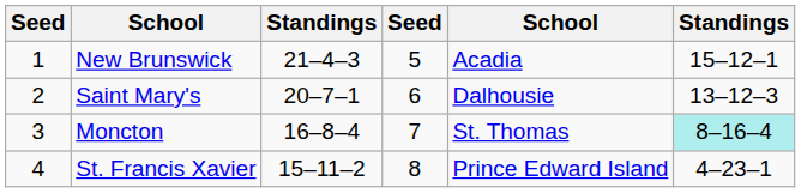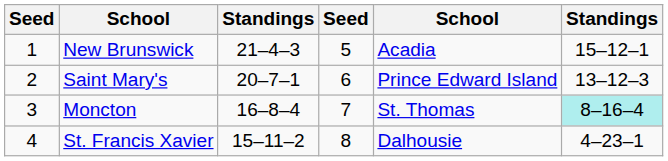 <table class="wikitable">
 <tr>
 <th>Seed</th>
 <th>School</th>
 <th>Standings</th>
 <th>Seed</th>
 <th>School</th>
 <th>Standings</th>
 </tr>
 <tr>
 <td align=center>1</td>
 <td><a href='#'>New Brunswick</a></td>
 <td align=center>21–4–3</td>
 <td align=center>5</td>
 <td><a href='#'>Acadia</a></td>
 <td align=center>15–12–1</td>
 </tr>
 <tr>
 <td align=center>2</td>
 <td><a href='#'>Saint Mary's</a></td>
 <td align=center>20–7–1</td>
 <td align=center>6</td>
-<td><a href='#'>Dalhousie</a></td>
+<td><a href='#'>Prince Edward Island</a></td>
 <td align=center>13–12–3</td>
 </tr>
 <tr>
 <td align=center>3</td>
 <td><a href='#'>Moncton</a></td>
 <td align=center>16–8–4</td>
 <td align=center>7</td>
 <td><a href='#'>St. Thomas</a></td>
 <td align=center style="background: paleturquoise;">8–16–4</td>
 </tr>
 <tr>
 <td align=center>4</td>
 <td><a href='#'>St. Francis Xavier</a></td>
 <td align=center>15–11–2</td>
 <td align=center>8</td>
-<td><a href='#'>Prince Edward Island</a></td>
+<td><a href='#'>Dalhousie</a></td>
 <td align=center>4–23–1</td>
 </tr>
 </table>
